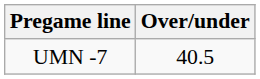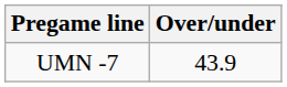 <table class="wikitable">
 <tr align="center">
 <th style=>Pregame line</th>
 <th style=>Over/under</th>
 </tr>
 <tr align="center">
 <td>UMN -7</td>
-<td>40.5</td>
+<td>43.9</td>
 </tr>
 </table>
